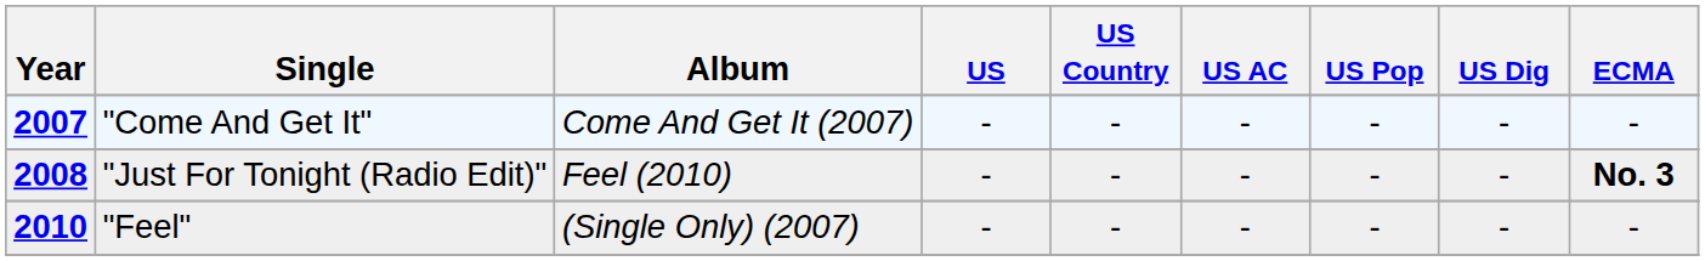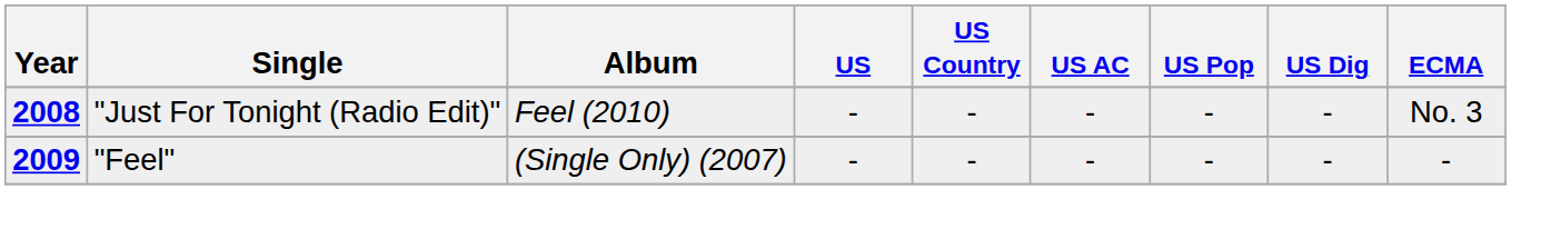 <table class="wikitable"|width=100%>
 <tr bgcolor="#CCCCCC">
 <th align="left" valign="bottom">Year</th>
 <th align="left" valign="bottom">Single</th>
 <th align="left" valign="bottom">Album</th>
 <th align="center" valign="bottom" width="55"><small><strong><a href='#'>US</a></strong></small></th>
 <th align="center" valign="bottom" width="55"><small><strong><a href='#'>US Country</a></strong></small></th>
 <th align="center" valign="bottom" width="55"><small><strong><a href='#'>US AC</a></strong></small></th>
 <th align="center" valign="bottom" width="55"><small><strong><a href='#'>US Pop</a></strong></small></th>
 <th align="center" valign="bottom" width="55"><small><strong><a href='#'>US Dig</a></strong></small></th>
 <th align="center" valign="bottom" width="55"><small><strong><a href='#'>ECMA</a></strong></small></th>
 </tr>
 <tr>
 </tr>
-<tr bgcolor="#F0F8FF">
-<td align="left" valign="top"><strong><a href='#'>2007</a></strong></td>
-<td align="left" valign="top">"Come And Get It"</td>
-<td align="left" valign="top"><em>Come And Get It (2007)</em></td>
-<td align="center" valign="top">-</td>
-<td align="center" valign="top">-</td>
-<td align="center" valign="top">-</td>
-<td align="center" valign="top">-</td>
-<td align="center" valign="top">-</td>
-<td align="center" valign="top">-</td>
-</tr>
 <tr>
 </tr>
 <tr bgcolor="#efefef">
 <td align="left" valign="top"><strong><a href='#'>2008</a></strong></td>
 <td align="left" valign="top">"Just For Tonight (Radio Edit)"</td>
 <td align="left" valign="top"><em>Feel (2010)</em></td>
 <td align="center" valign="top">-</td>
 <td align="center" valign="top">-</td>
 <td align="center" valign="top">-</td>
 <td align="center" valign="top">-</td>
 <td align="center" valign="top">-</td>
-<td align="center" valign="top"><strong>No. 3</strong></td>
+<td align="center" valign="top">No. 3</td>
 </tr>
 <tr>
 </tr>
 <tr bgcolor="#efefef">
-<td align="left" valign="top"><strong><a href='#'>2010</a></strong></td>
+<td align="left" valign="top"><strong><a href='#'>2009</a></strong></td>
 <td align="left" valign="top">"Feel"</td>
 <td align="left" valign="top"><em>(Single Only) (2007)</em></td>
 <td align="center" valign="top">-</td>
 <td align="center" valign="top">-</td>
 <td align="center" valign="top">-</td>
 <td align="center" valign="top">-</td>
 <td align="center" valign="top">-</td>
 <td align="center" valign="top">-</td>
 </tr>
 <tr>
 </tr>
 </table>
